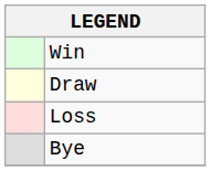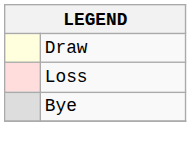 <table class="wikitable">
 <tr>
 <th colspan="2">LEGEND</th>
-</tr>
-<tr>
-<td style="background:#ddffdd;" width=20> </td>
-<td width=100>Win</td>
 </tr>
 <tr>
 <td style="background:#ffffdd"  width=20> </td>
 <td width=100>Draw</td>
 </tr>
 <tr>
 <td style="background:#ffdddd;" width=20> </td>
 <td width=100>Loss</td>
 </tr>
 <tr>
 <td style="background:#ddd;" width=20> </td>
 <td width=100>Bye</td>
 </tr>
 <tr>
 </tr>
 </table>
